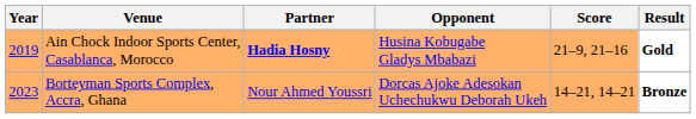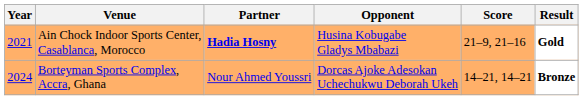 <table class="sortable wikitable" style="font-size: 90%">
 <tr>
 <th>Year</th>
 <th>Venue</th>
 <th>Partner</th>
 <th>Opponent</th>
 <th>Score</th>
 <th>Result</th>
 </tr>
 <tr style="background:#FFB069">
-<td align="center"><a href='#'>2019</a></td>
+<td align="center"><a href='#'>2021</a></td>
 <td align="left">Ain Chock Indoor Sports Center,<br><a href='#'>Casablanca</a>, Morocco</td>
 <td align="left"><strong> <a href='#'>Hadia Hosny</a></strong></td>
 <td align="left"> <a href='#'>Husina Kobugabe</a><br> <a href='#'>Gladys Mbabazi</a></td>
 <td align="left">21–9, 21–16</td>
 <td style="text-align:left; background:white"> <strong>Gold</strong></td>
 </tr>
 <tr style="background:#FFB069">
-<td align="center"><a href='#'>2023</a></td>
+<td align="center"><a href='#'>2024</a></td>
 <td align="left"><a href='#'>Borteyman Sports Complex</a>,<br><a href='#'>Accra</a>, Ghana</td>
 <td align="left"> <a href='#'>Nour Ahmed Youssri</a></td>
 <td align="left"> <a href='#'>Dorcas Ajoke Adesokan</a> <br>  <a href='#'>Uchechukwu Deborah Ukeh</a></td>
 <td align="left">14–21, 14–21</td>
 <td style="text-align:left; background:white"> <strong>Bronze</strong></td>
 </tr>
 </table>
